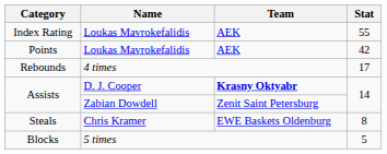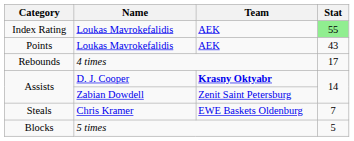 <table class="wikitable sortable" style="text-align: center;">
 <tr>
 <th width=100>Category</th>
 <th width=180>Name</th>
 <th width=180>Team</th>
 <th width=40>Stat</th>
 </tr>
 <tr>
 <td>Index Rating</td>
 <td align="left"> <a href='#'>Loukas Mavrokefalidis</a></td>
 <td align="left"> <a href='#'>AEK</a></td>
-<td>55</td>
+<td style="background: lightgreen;">55</td>
 </tr>
 <tr>
 <td>Points</td>
 <td align="left"> <a href='#'>Loukas Mavrokefalidis</a></td>
 <td align="left"> <a href='#'>AEK</a></td>
-<td>42</td>
+<td>43</td>
 </tr>
 <tr>
 <td>Rebounds</td>
 <td align="left" colspan="2"><em>4 times</em></td>
 <td>17</td>
 </tr>
 <tr>
 <td rowspan=2>Assists</td>
 <td align="left"> <a href='#'>D. J. Cooper</a></td>
 <td align="left"><strong> <a href='#'>Krasny Oktyabr</a></strong></td>
 <td rowspan=2>14</td>
 </tr>
 <tr>
 <td align="left"> <a href='#'>Zabian Dowdell</a></td>
 <td align="left"> <a href='#'>Zenit Saint Petersburg</a></td>
 </tr>
 <tr>
 <td>Steals</td>
 <td align="left"> <a href='#'>Chris Kramer</a></td>
 <td align="left"> <a href='#'>EWE Baskets Oldenburg</a></td>
-<td>8</td>
+<td>7</td>
 </tr>
 <tr>
 <td>Blocks</td>
 <td align="left" colspan="2"><em>5 times</em></td>
 <td>5</td>
 </tr>
 </table>
